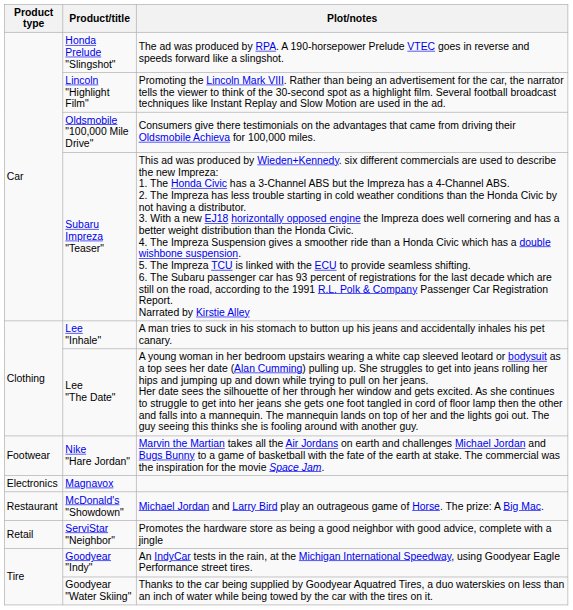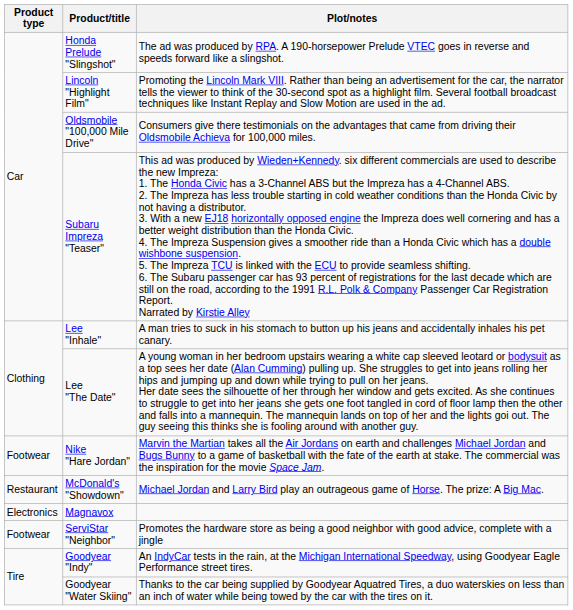 <table class="wikitable">
 <tr>
 <th>Product type</th>
 <th>Product/title</th>
 <th>Plot/notes</th>
 </tr>
 <tr>
 <td rowspan="4">Car</td>
 <td><a href='#'>Honda Prelude</a><br>"Slingshot"</td>
 <td>The ad was produced by <a href='#'>RPA</a>. A 190-horsepower Prelude <a href='#'>VTEC</a> goes in reverse and speeds forward like a slingshot.</td>
 </tr>
 <tr>
 <td><a href='#'>Lincoln</a><br>"Highlight Film"</td>
 <td>Promoting the <a href='#'>Lincoln Mark VIII</a>. Rather than being an advertisement for the car, the narrator tells the viewer to think of the 30-second spot as a highlight film. Several football broadcast techniques like Instant Replay and Slow Motion are used in the ad.</td>
 </tr>
 <tr>
 <td><a href='#'>Oldsmobile</a><br>"100,000 Mile Drive"</td>
 <td>Consumers give there testimonials on the advantages that came from driving their <a href='#'>Oldsmobile Achieva</a> for 100,000 miles.</td>
 </tr>
 <tr>
 <td><a href='#'>Subaru Impreza</a><br>"Teaser"</td>
 <td>This ad was produced by <a href='#'>Wieden+Kennedy</a>. six different commercials are used to describe the new Impreza:<br>1. The <a href='#'>Honda Civic</a> has a 3-Channel ABS but the Impreza has a 4-Channel ABS.<br>2. The Impreza has less trouble starting in cold weather conditions than the Honda Civic by not having a distributor.<br>3. With a new <a href='#'>EJ18</a> <a href='#'>horizontally opposed engine</a> the Impreza does well cornering and has a better weight distribution than the Honda Civic.<br>4. The Impreza Suspension gives a smoother ride than a Honda Civic which has a <a href='#'>double wishbone suspension</a>.<br>5. The Impreza <a href='#'>TCU</a> is linked with the <a href='#'>ECU</a> to provide seamless shifting.<br>6. The Subaru passenger car has 93 percent of registrations for the last decade which are still on the road, according to the 1991 <a href='#'>R.L. Polk & Company</a> Passenger Car Registration Report.<br>Narrated by <a href='#'>Kirstie Alley</a></td>
 </tr>
 <tr>
 <td rowspan="2">Clothing</td>
 <td><a href='#'>Lee</a><br>"Inhale"</td>
 <td>A man tries to suck in his stomach to button up his jeans and accidentally inhales his pet canary.</td>
 </tr>
 <tr>
 <td>Lee<br>"The Date"</td>
 <td>A young woman in her bedroom upstairs wearing a white cap sleeved leotard or <a href='#'>bodysuit</a> as a top sees her date (<a href='#'>Alan Cumming</a>) pulling up. She struggles to get into jeans rolling her hips and jumping up and down while trying to pull on her jeans.<br>Her date sees the silhouette of her through her window and gets excited. As she continues to struggle to get into her jeans she gets one foot tangled in cord of floor lamp then the other and falls into a mannequin. The mannequin lands on top of her and the lights goi out. The guy seeing this thinks she is fooling around with another guy.</td>
 </tr>
 <tr>
 <td>Footwear</td>
 <td><a href='#'>Nike</a><br>"Hare Jordan"</td>
 <td><a href='#'>Marvin the Martian</a> takes all the <a href='#'>Air Jordans</a> on earth and challenges <a href='#'>Michael Jordan</a> and <a href='#'>Bugs Bunny</a> to a game of basketball with the fate of the earth at stake. The commercial was the inspiration for the movie <em><a href='#'>Space Jam</a></em>.</td>
 </tr>
 <tr>
+<td>Restaurant</td>
+<td><a href='#'>McDonald's</a><br>"Showdown"</td>
+<td><a href='#'>Michael Jordan</a> and <a href='#'>Larry Bird</a> play an outrageous game of <a href='#'>Horse</a>. The prize: A <a href='#'>Big Mac</a>.</td>
+</tr>
+<tr>
 <td>Electronics</td>
 <td><a href='#'>Magnavox</a></td>
 <td></td>
 </tr>
 <tr>
-<td>Restaurant</td>
-<td><a href='#'>McDonald's</a><br>"Showdown"</td>
-<td><a href='#'>Michael Jordan</a> and <a href='#'>Larry Bird</a> play an outrageous game of <a href='#'>Horse</a>. The prize: A <a href='#'>Big Mac</a>.</td>
-</tr>
-<tr>
-<td>Retail</td>
+<td>Footwear</td>
 <td><a href='#'>ServiStar</a><br>"Neighbor"</td>
 <td>Promotes the hardware store as being a good neighbor with good advice, complete with a jingle</td>
 </tr>
 <tr>
 <td rowspan="2">Tire</td>
 <td><a href='#'>Goodyear</a><br>"Indy"</td>
 <td>An <a href='#'>IndyCar</a> tests in the rain, at the <a href='#'>Michigan International Speedway</a>, using Goodyear Eagle Performance street tires.</td>
 </tr>
 <tr>
 <td>Goodyear<br>"Water Skiing"</td>
 <td>Thanks to the car being supplied by Goodyear Aquatred Tires, a duo waterskies on less than an inch of water while being towed by the car with the tires on it.</td>
 </tr>
 </table>
